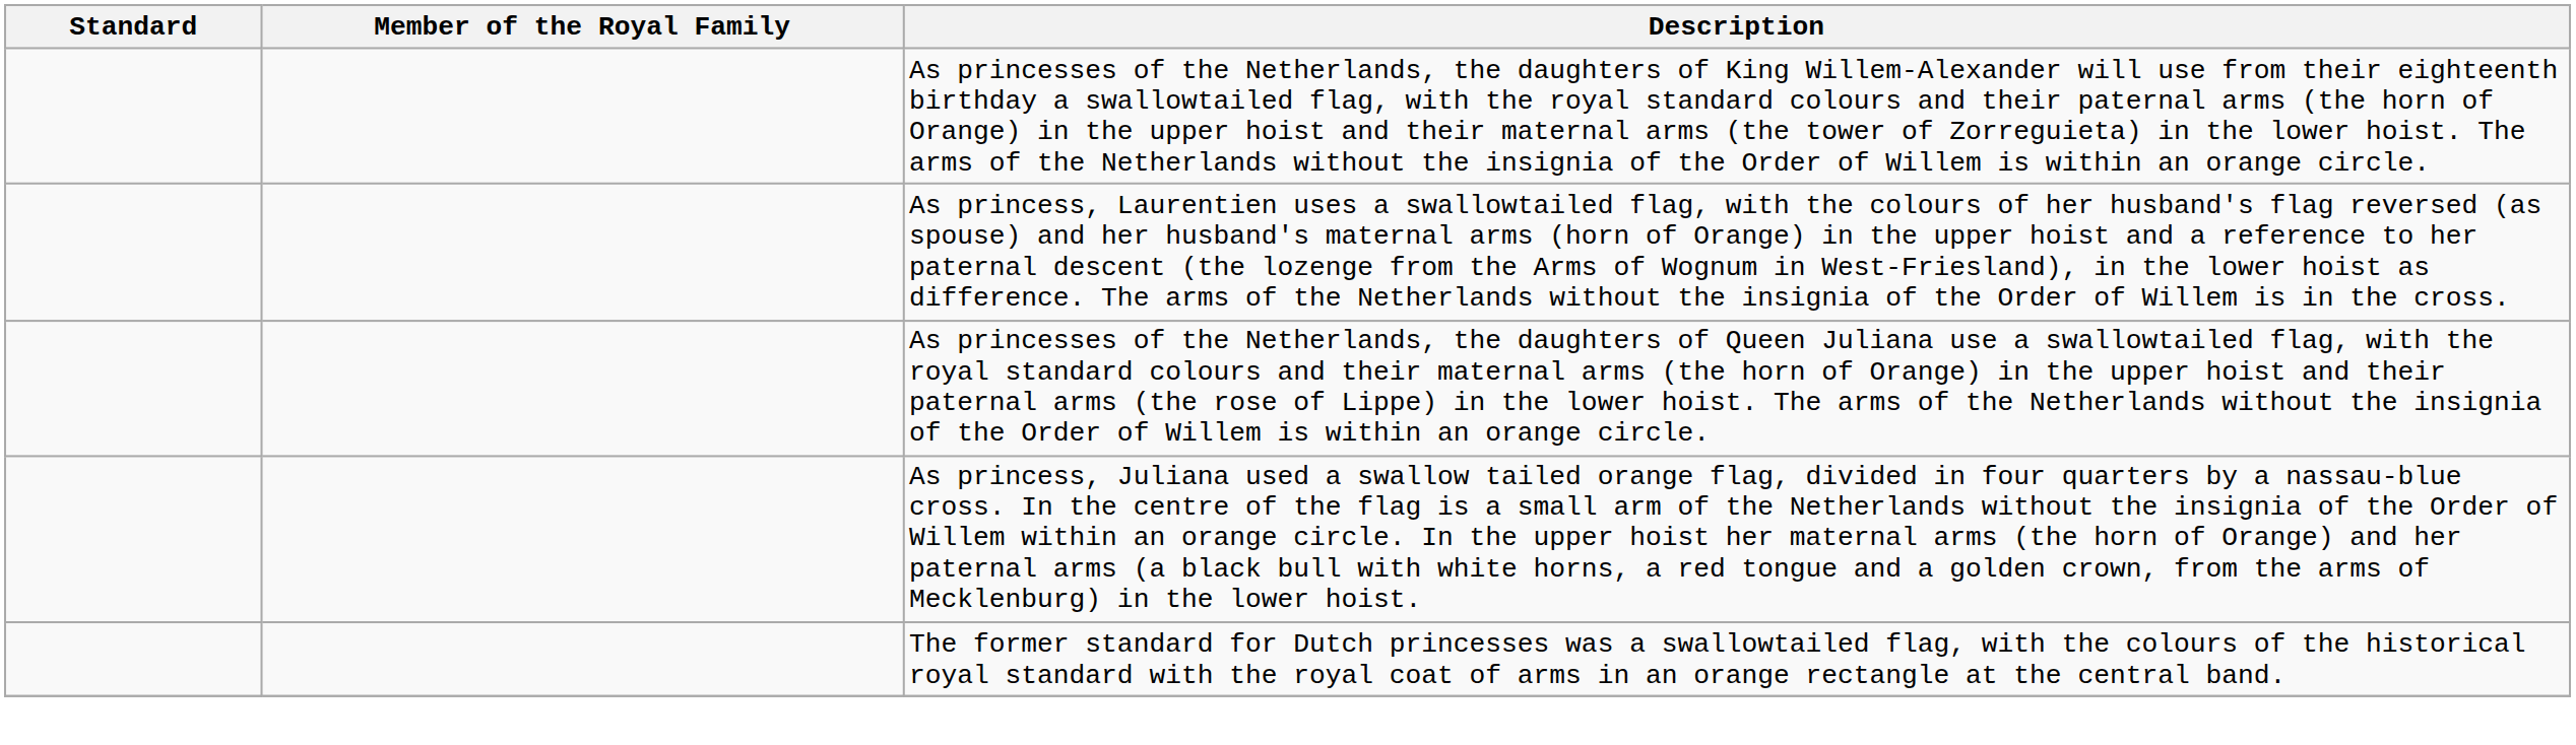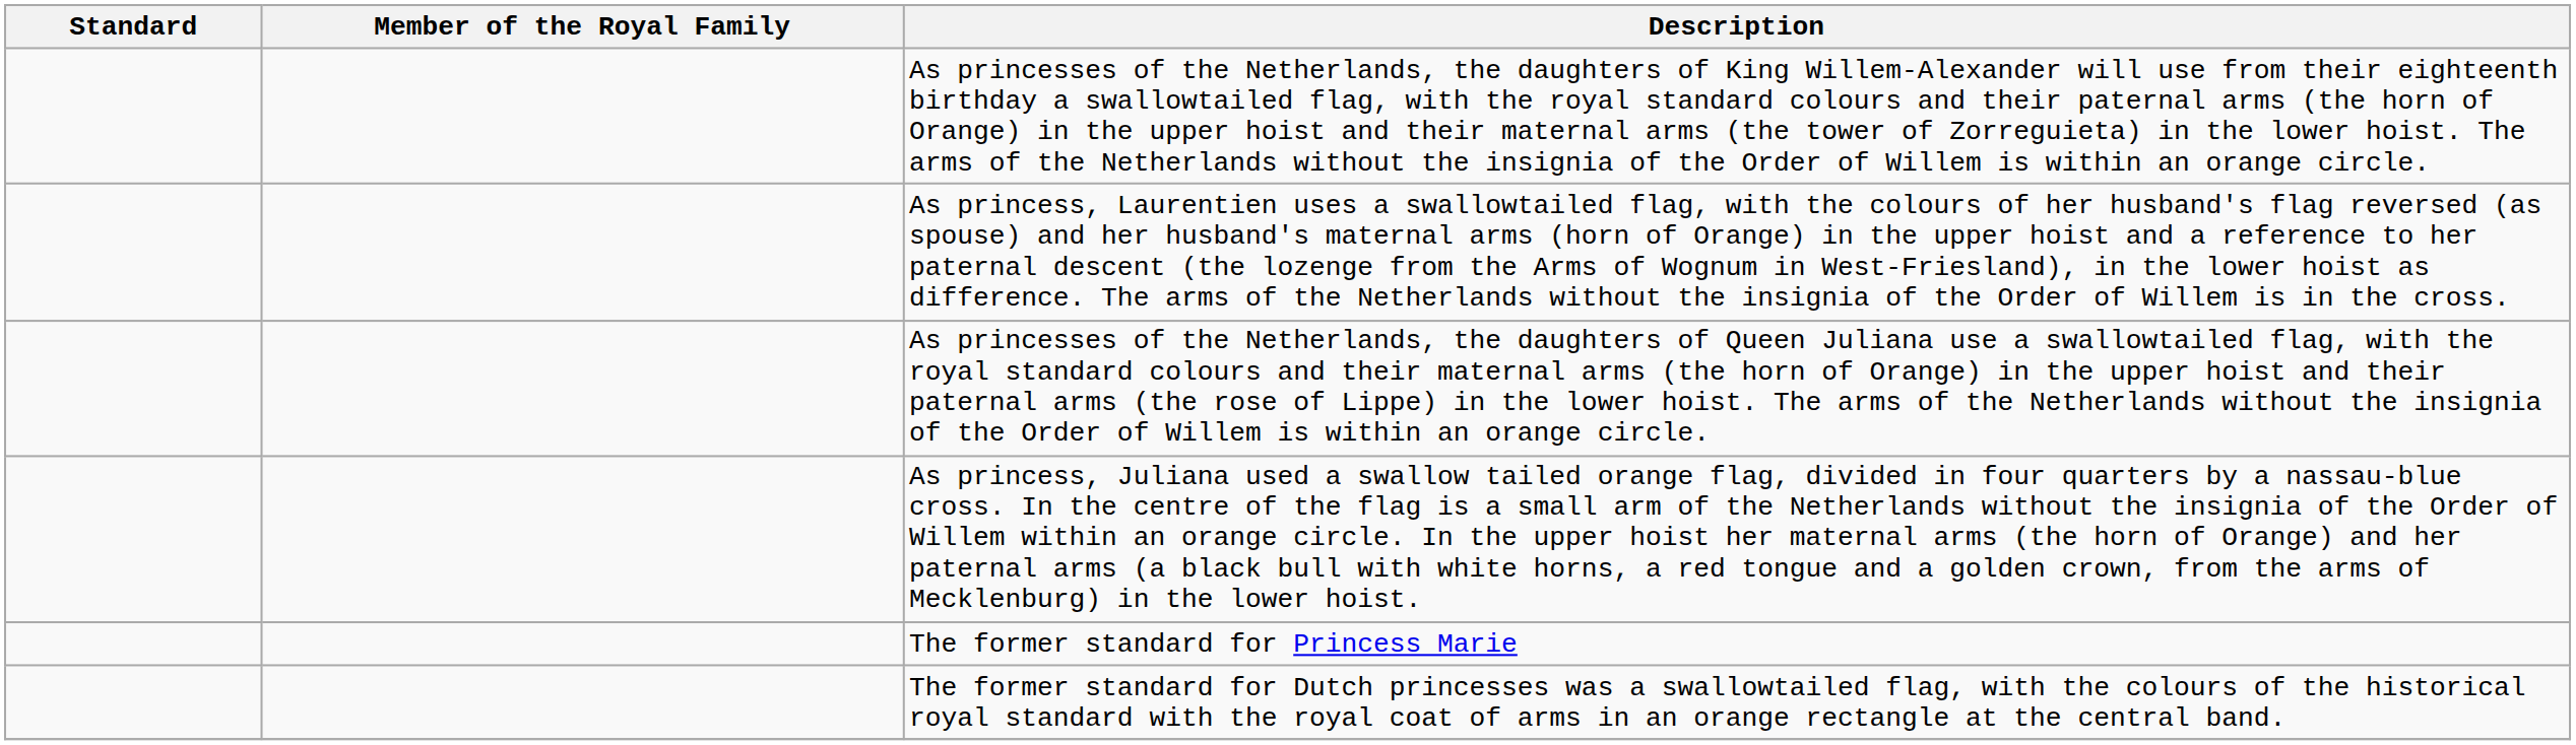 <table class="wikitable" style="background: #f9f9f9">
 <tr>
 <th width="10%">Standard</th>
 <th width="25%">Member of the Royal Family</th>
 <th width="65%">Description</th>
 </tr>
 <tr>
 <td></td>
 <td></td>
 <td>As princesses of the Netherlands, the daughters of King Willem-Alexander will use from their eighteenth birthday a swallowtailed flag, with the royal standard colours and their paternal arms (the horn of Orange) in the upper hoist and their maternal arms (the tower of Zorreguieta) in the lower hoist. The arms of the Netherlands without the insignia of the Order of Willem is within an orange circle.</td>
 </tr>
 <tr>
 <td></td>
 <td></td>
 <td>As princess, Laurentien uses a swallowtailed flag, with the colours of her husband's flag reversed (as spouse) and her husband's maternal arms (horn of Orange) in the upper hoist and a reference to her paternal descent (the lozenge from the Arms of Wognum in West-Friesland), in the lower hoist as difference. The arms of the Netherlands without the insignia of the Order of Willem is in the cross.</td>
 </tr>
 <tr>
 <td></td>
 <td></td>
 <td>As princesses of the Netherlands, the daughters of Queen Juliana use a swallowtailed flag, with the royal standard colours and their maternal arms (the horn of Orange) in the upper hoist and their paternal arms (the rose of Lippe) in the lower hoist. The arms of the Netherlands without the insignia of the Order of Willem is within an orange circle.</td>
 </tr>
 <tr>
 <td></td>
 <td></td>
 <td>As princess, Juliana used a swallow tailed orange flag, divided in four quarters by a nassau-blue cross. In the centre of the flag is a small arm of the Netherlands without the insignia of the Order of Willem within an orange circle. In the upper hoist her maternal arms (the horn of Orange) and her paternal arms (a black bull with white horns, a red tongue and a golden crown, from the arms of Mecklenburg) in the lower hoist.</td>
 </tr>
 <tr>
 <td></td>
 <td></td>
+<td>The former standard for <a href='#'>Princess Marie</a></td>
+</tr>
+<tr>
+<td></td>
+<td></td>
 <td>The former standard for Dutch princesses was a swallowtailed flag, with the colours of the historical royal standard with the royal coat of arms in an orange rectangle at the central band.</td>
 </tr>
 <tr>
 </tr>
 </table>
